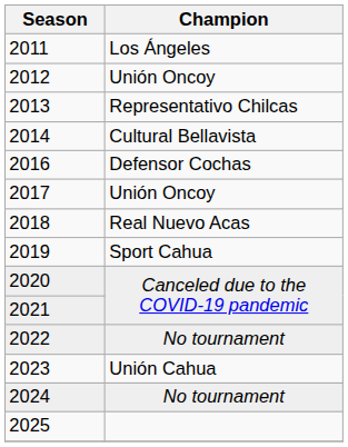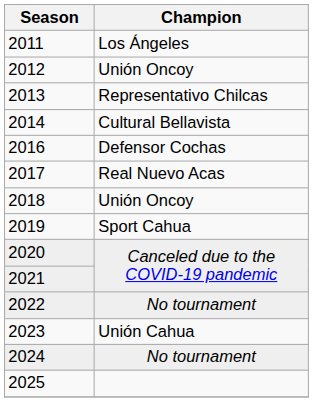 <table class="wikitable sortable">
 <tr>
 <th width=80px>Season</th>
 <th width=200px>Champion</th>
 </tr>
 <tr>
 <td>2011</td>
 <td>Los Ángeles</td>
 </tr>
 <tr>
 <td>2012</td>
 <td>Unión Oncoy</td>
 </tr>
 <tr>
 <td>2013</td>
 <td>Representativo Chilcas</td>
 </tr>
 <tr>
 <td>2014</td>
 <td>Cultural Bellavista</td>
 </tr>
 <tr>
 <td>2016</td>
 <td>Defensor Cochas</td>
 </tr>
 <tr>
 <td>2017</td>
-<td>Unión Oncoy</td>
+<td>Real Nuevo Acas</td>
 </tr>
 <tr>
 <td>2018</td>
-<td>Real Nuevo Acas</td>
+<td>Unión Oncoy</td>
 </tr>
 <tr>
 <td>2019</td>
 <td>Sport Cahua</td>
 </tr>
 <tr bgcolor=#efefef>
 <td>2020</td>
 <td rowspan=2 colspan="1" align=center><em>Canceled due to the <a href='#'>COVID-19 pandemic</a></em></td>
 </tr>
 <tr bgcolor=#efefef>
 <td>2021</td>
 </tr>
 <tr bgcolor=#efefef>
 <td>2022</td>
 <td colspan="1" align=center><em>No tournament</em></td>
 </tr>
 <tr>
 <td>2023</td>
 <td>Unión Cahua</td>
 </tr>
 <tr bgcolor=#efefef>
 <td>2024</td>
 <td colspan="1" align=center><em>No tournament</em></td>
 </tr>
 <tr>
 <td>2025</td>
 <td></td>
 </tr>
 <tr>
 </tr>
 </table>
